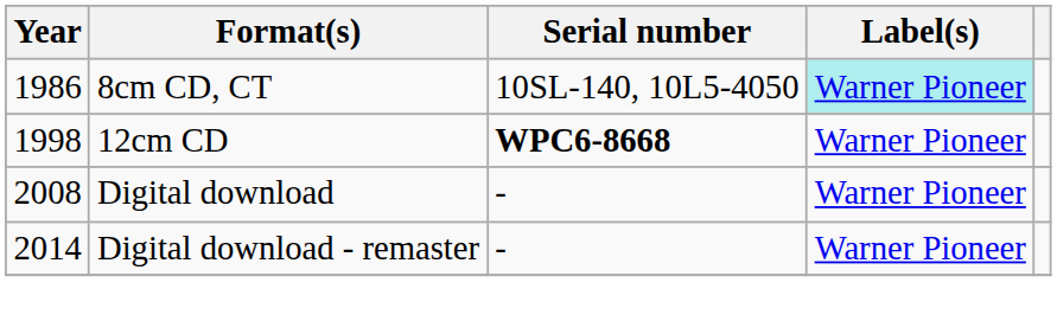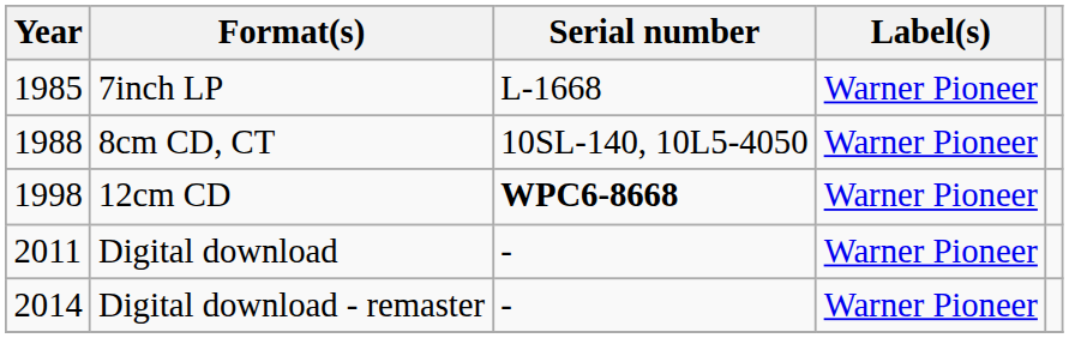 <table class="wikitable sortable plainrowheaders">
 <tr>
 <th scope="col">Year</th>
 <th scope="col">Format(s)</th>
 <th scope="col">Serial number</th>
 <th scope="col">Label(s)</th>
 <th scope="col"></th>
 </tr>
 <tr>
-<td>1986</td>
+<td>1985</td>
+<td>7inch LP</td>
+<td>L-1668</td>
+<td><a href='#'>Warner Pioneer</a></td>
+<td></td>
+</tr>
+<tr>
+<td>1988</td>
 <td>8cm CD, CT</td>
 <td>10SL-140, 10L5-4050</td>
-<td style="background: paleturquoise;"><a href='#'>Warner Pioneer</a></td>
+<td><a href='#'>Warner Pioneer</a></td>
 <td></td>
 </tr>
 <tr>
 <td>1998</td>
 <td>12cm CD</td>
 <td><strong>WPC6-8668</strong></td>
 <td><a href='#'>Warner Pioneer</a></td>
 <td></td>
 </tr>
 <tr>
-<td>2008</td>
+<td>2011</td>
 <td>Digital download</td>
 <td>-</td>
 <td><a href='#'>Warner Pioneer</a></td>
 <td></td>
 </tr>
 <tr>
 <td>2014</td>
 <td>Digital download - remaster</td>
 <td>-</td>
 <td><a href='#'>Warner Pioneer</a></td>
 <td></td>
 </tr>
 <tr>
 </tr>
 </table>
